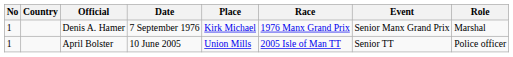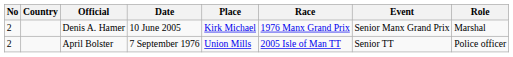 <table class="wikitable" border="1" style="font-size: 85%;">
 <tr>
 <th>No</th>
 <th>Country</th>
 <th>Official</th>
 <th>Date</th>
 <th>Place</th>
 <th>Race</th>
 <th>Event</th>
 <th>Role</th>
 </tr>
 <tr>
-<td>1</td>
+<td>2</td>
 <td></td>
 <td>Denis A. Hamer</td>
-<td>7 September 1976</td>
+<td>10 June 2005</td>
 <td><a href='#'>Kirk Michael</a></td>
 <td><a href='#'>1976 Manx Grand Prix</a></td>
 <td>Senior Manx Grand Prix</td>
 <td>Marshal</td>
 </tr>
 <tr>
-<td>1</td>
+<td>2</td>
 <td></td>
 <td>April Bolster</td>
-<td>10 June 2005</td>
+<td>7 September 1976</td>
 <td><a href='#'>Union Mills</a></td>
 <td><a href='#'>2005 Isle of Man TT</a></td>
 <td>Senior TT</td>
 <td>Police officer</td>
 </tr>
 </table>
